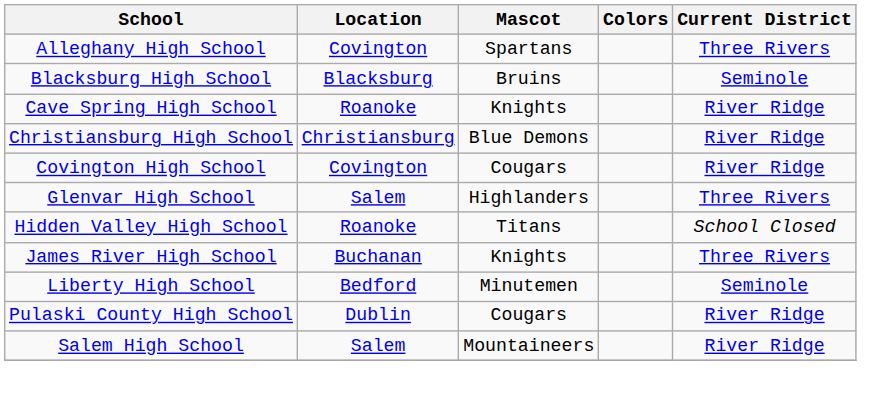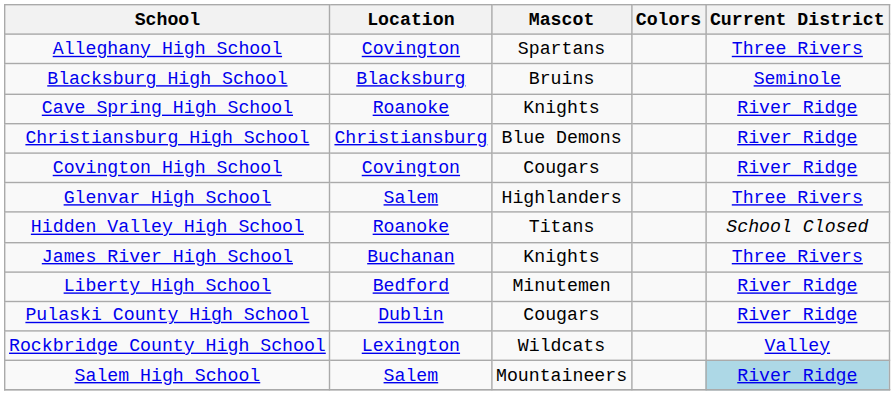 <table class="wikitable" style="text-align:center;">
 <tr>
 <th>School</th>
 <th>Location</th>
 <th>Mascot</th>
 <th>Colors</th>
 <th>Current District</th>
 </tr>
 <tr>
 <td><a href='#'>Alleghany High School</a></td>
 <td><a href='#'>Covington</a></td>
 <td>Spartans</td>
 <td></td>
 <td><a href='#'>Three Rivers</a></td>
 </tr>
 <tr>
 <td><a href='#'>Blacksburg High School</a></td>
 <td><a href='#'>Blacksburg</a></td>
 <td>Bruins</td>
 <td></td>
 <td><a href='#'>Seminole</a></td>
 </tr>
 <tr>
 <td><a href='#'>Cave Spring High School</a></td>
 <td><a href='#'>Roanoke</a></td>
 <td>Knights</td>
 <td></td>
 <td><a href='#'>River Ridge</a></td>
 </tr>
 <tr>
 <td><a href='#'>Christiansburg High School</a></td>
 <td><a href='#'>Christiansburg</a></td>
 <td>Blue Demons</td>
 <td></td>
 <td><a href='#'>River Ridge</a></td>
 </tr>
 <tr>
 <td><a href='#'>Covington High School</a></td>
 <td><a href='#'>Covington</a></td>
 <td>Cougars</td>
 <td></td>
 <td><a href='#'>River Ridge</a></td>
 </tr>
 <tr>
 <td><a href='#'>Glenvar High School</a></td>
 <td><a href='#'>Salem</a></td>
 <td>Highlanders</td>
 <td></td>
 <td><a href='#'>Three Rivers</a></td>
 </tr>
 <tr>
 <td><a href='#'>Hidden Valley High School</a></td>
 <td><a href='#'>Roanoke</a></td>
 <td>Titans</td>
 <td></td>
 <td><em>School Closed</em></td>
 </tr>
 <tr>
 <td><a href='#'>James River High School</a></td>
 <td><a href='#'>Buchanan</a></td>
 <td>Knights</td>
 <td></td>
 <td><a href='#'>Three Rivers</a></td>
 </tr>
 <tr>
 <td><a href='#'>Liberty High School</a></td>
 <td><a href='#'>Bedford</a></td>
 <td>Minutemen</td>
 <td></td>
-<td><a href='#'>Seminole</a></td>
+<td><a href='#'>River Ridge</a></td>
 </tr>
 <tr>
 <td><a href='#'>Pulaski County High School</a></td>
 <td><a href='#'>Dublin</a></td>
 <td>Cougars</td>
 <td></td>
 <td><a href='#'>River Ridge</a></td>
 </tr>
 <tr>
+<td><a href='#'>Rockbridge County High School</a></td>
+<td><a href='#'>Lexington</a></td>
+<td>Wildcats</td>
+<td></td>
+<td><a href='#'>Valley</a></td>
+</tr>
+<tr>
 <td><a href='#'>Salem High School</a></td>
 <td><a href='#'>Salem</a></td>
 <td>Mountaineers</td>
 <td></td>
-<td><a href='#'>River Ridge</a></td>
+<td style="background: lightblue;"><a href='#'>River Ridge</a></td>
 </tr>
 <tr>
 </tr>
 </table>
